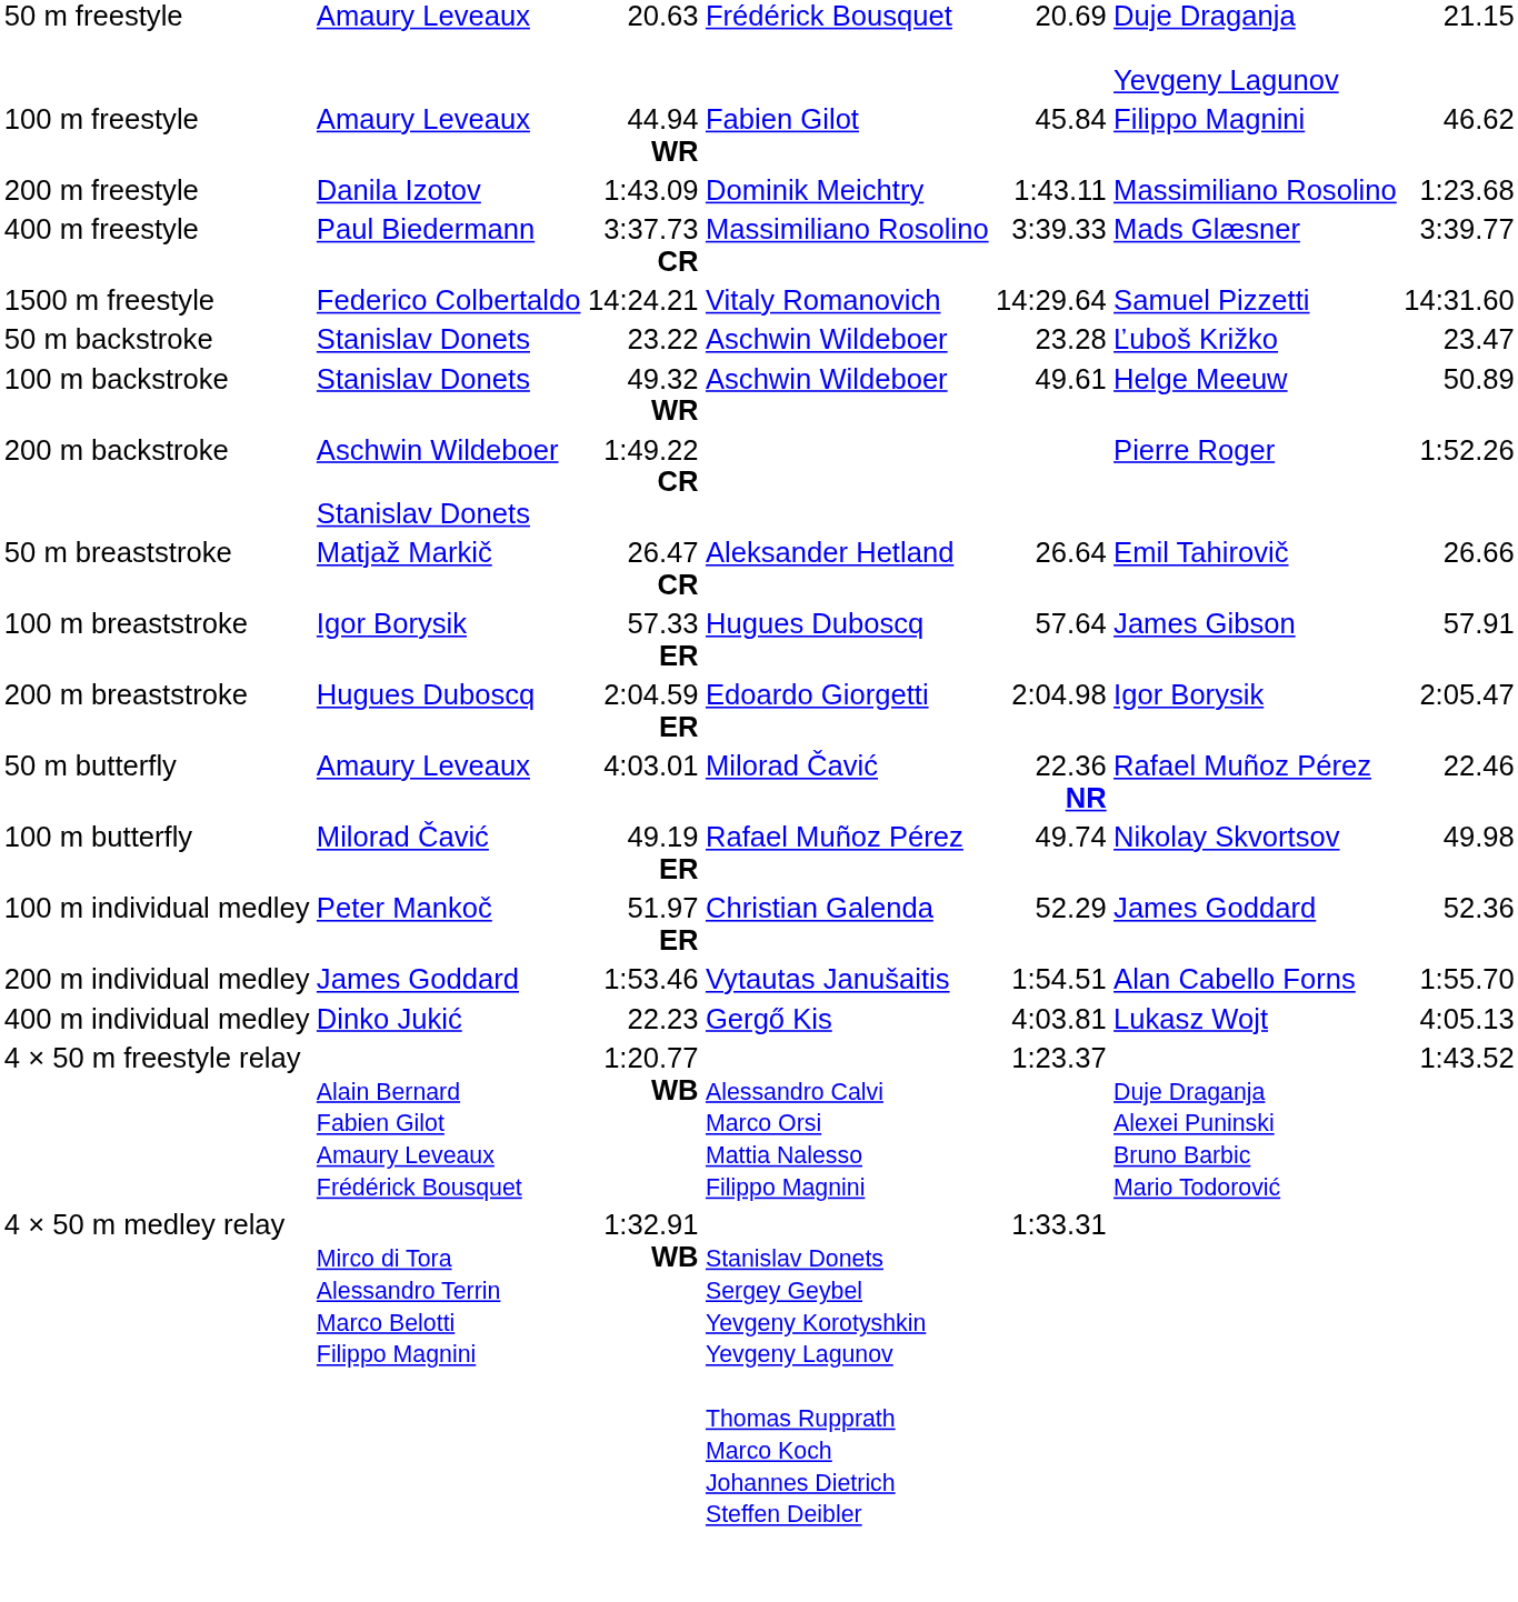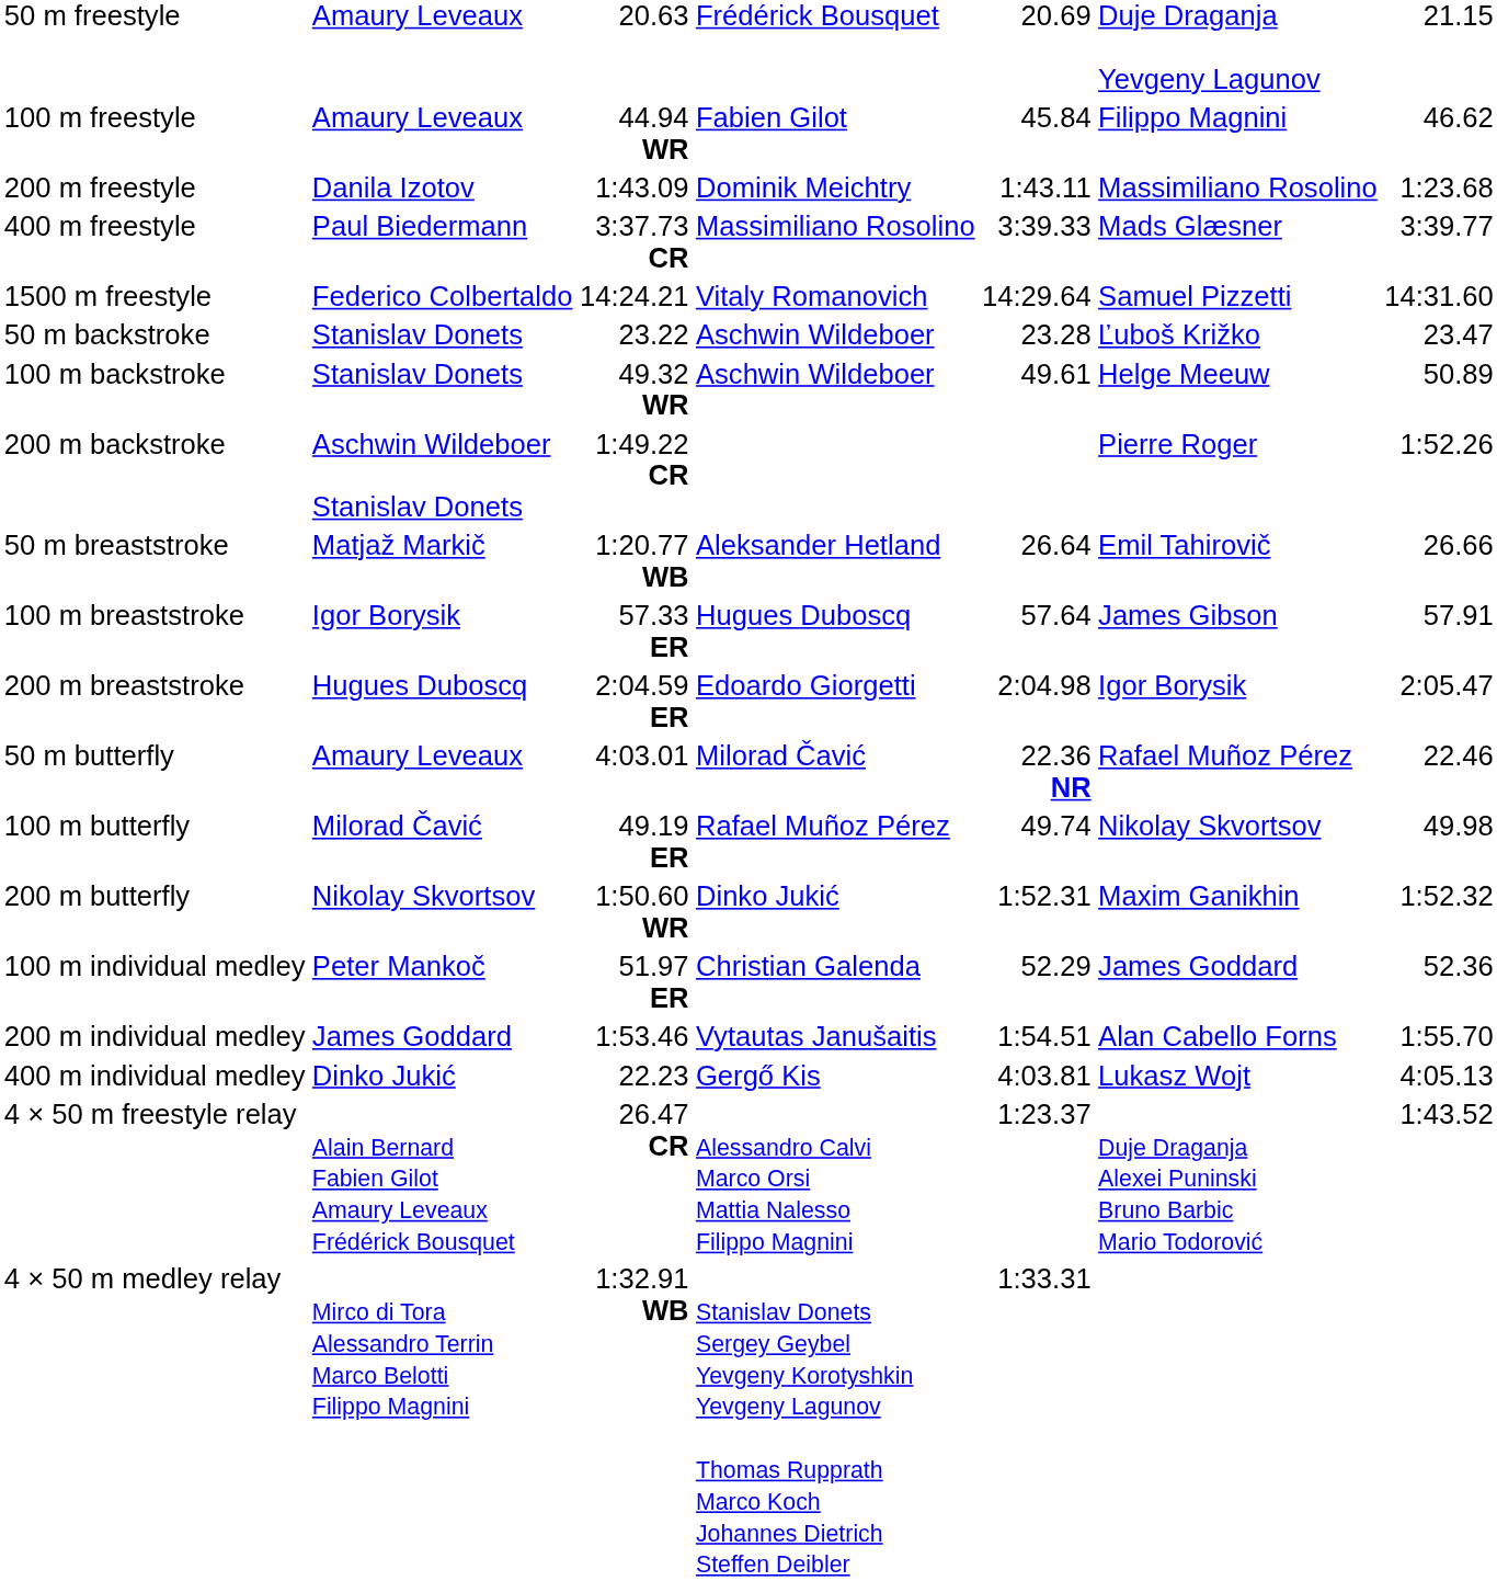 <table>
 <tr valign="top">
 <td>50 m freestyle</td>
 <td><a href='#'>Amaury Leveaux</a><br><small></small></td>
 <td align="right">20.63</td>
 <td><a href='#'>Frédérick Bousquet</a><br></td>
 <td align="right">20.69</td>
 <td><a href='#'>Duje Draganja</a><br><br><a href='#'>Yevgeny Lagunov</a><br></td>
 <td align="right">21.15</td>
 </tr>
 <tr valign="top">
 <td>100 m freestyle</td>
 <td><a href='#'>Amaury Leveaux</a><br></td>
 <td align="right">44.94<br><strong>WR</strong></td>
 <td><a href='#'>Fabien Gilot</a><br><small></small></td>
 <td align="right">45.84</td>
 <td><a href='#'>Filippo Magnini</a><br><small></small></td>
 <td align="right">46.62</td>
 </tr>
 <tr valign="top">
 <td>200 m freestyle</td>
 <td><a href='#'>Danila Izotov</a><br><small></small></td>
 <td align="right">1:43.09</td>
 <td><a href='#'>Dominik Meichtry</a><br><small></small></td>
 <td align="right">1:43.11</td>
 <td><a href='#'>Massimiliano Rosolino</a><br><small></small></td>
 <td align="right">1:23.68</td>
 </tr>
 <tr valign="top">
 <td>400 m freestyle</td>
 <td><a href='#'>Paul Biedermann</a><br><small></small></td>
 <td align="right">3:37.73<br><strong>CR</strong></td>
 <td><a href='#'>Massimiliano Rosolino</a><br></td>
 <td align="right">3:39.33</td>
 <td><a href='#'>Mads Glæsner</a><br></td>
 <td align="right">3:39.77</td>
 </tr>
 <tr valign="top">
 <td>1500 m freestyle</td>
 <td><a href='#'>Federico Colbertaldo</a><br></td>
 <td align="right">14:24.21</td>
 <td><a href='#'>Vitaly Romanovich</a><br><small></small></td>
 <td align="right">14:29.64</td>
 <td><a href='#'>Samuel Pizzetti</a><br><small></small></td>
 <td align="right">14:31.60</td>
 </tr>
 <tr valign="top">
 <td>50 m backstroke</td>
 <td><a href='#'>Stanislav Donets</a><br><small></small></td>
 <td align="right">23.22</td>
 <td><a href='#'>Aschwin Wildeboer</a><br><small></small></td>
 <td align="right">23.28</td>
 <td><a href='#'>Ľuboš Križko</a><br><small></small></td>
 <td align="right">23.47</td>
 </tr>
 <tr valign="top">
 <td>100 m backstroke</td>
 <td><a href='#'>Stanislav Donets</a><br><small></small></td>
 <td align="right">49.32<br><strong>WR</strong></td>
 <td><a href='#'>Aschwin Wildeboer</a><br><small></small></td>
 <td align="right">49.61</td>
 <td><a href='#'>Helge Meeuw</a><br><small></small></td>
 <td align="right">50.89</td>
 </tr>
 <tr valign="top">
 <td>200 m backstroke</td>
 <td><a href='#'>Aschwin Wildeboer</a><br><small></small><br><a href='#'>Stanislav Donets</a><br><small></small></td>
 <td align="right">1:49.22<br><strong>CR</strong></td>
 <td></td>
 <td></td>
 <td><a href='#'>Pierre Roger</a><br></td>
 <td align="right">1:52.26</td>
 </tr>
 <tr valign="top">
 <td>50 m breaststroke</td>
 <td><a href='#'>Matjaž Markič</a><br></td>
-<td align="right">26.47<br><strong>CR</strong></td>
+<td align="right">1:20.77<br><strong>WB</strong></td>
 <td><a href='#'>Aleksander Hetland</a><br></td>
 <td align="right">26.64</td>
 <td><a href='#'>Emil Tahirovič</a><br><small></small></td>
 <td align="right">26.66</td>
 </tr>
 <tr valign="top">
 <td>100 m breaststroke</td>
 <td><a href='#'>Igor Borysik</a><br><small></small></td>
 <td align="right">57.33<br><strong>ER</strong></td>
 <td><a href='#'>Hugues Duboscq</a><br><small></small></td>
 <td align="right">57.64</td>
 <td><a href='#'>James Gibson</a><br><small></small></td>
 <td align="right">57.91</td>
 </tr>
 <tr valign="top">
 <td>200 m breaststroke</td>
 <td><a href='#'>Hugues Duboscq</a><br><small></small></td>
 <td align="right">2:04.59<br><strong>ER</strong></td>
 <td><a href='#'>Edoardo Giorgetti</a><br><small></small></td>
 <td align="right">2:04.98</td>
 <td><a href='#'>Igor Borysik</a><br><small></small></td>
 <td align="right">2:05.47</td>
 </tr>
 <tr valign="top">
 <td>50 m butterfly</td>
 <td><a href='#'>Amaury Leveaux</a><br><small></small></td>
 <td align="right">4:03.01</td>
 <td><a href='#'>Milorad Čavić</a><br></td>
 <td align="right">22.36<br><strong><a href='#'>NR</a></strong></td>
 <td><a href='#'>Rafael Muñoz Pérez</a><br></td>
 <td align="right">22.46</td>
 </tr>
 <tr valign="top">
 <td>100 m butterfly</td>
 <td><a href='#'>Milorad Čavić</a><br></td>
 <td align="right">49.19<br><strong>ER</strong></td>
 <td><a href='#'>Rafael Muñoz Pérez</a><br><small></small></td>
 <td align="right">49.74</td>
 <td><a href='#'>Nikolay Skvortsov</a><br><small></small></td>
 <td align="right">49.98</td>
 </tr>
 <tr valign="top">
+<td>200 m butterfly</td>
+<td><a href='#'>Nikolay Skvortsov</a><br><small></small></td>
+<td align="right">1:50.60<br><strong>WR</strong></td>
+<td><a href='#'>Dinko Jukić</a><br></td>
+<td align="right">1:52.31</td>
+<td><a href='#'>Maxim Ganikhin</a><br></td>
+<td align="right">1:52.32</td>
+</tr>
+<tr valign="top">
 <td>100 m individual medley</td>
 <td><a href='#'>Peter Mankoč</a><br></td>
 <td align="right">51.97<br><strong>ER</strong></td>
 <td><a href='#'>Christian Galenda</a><br><small></small></td>
 <td align="right">52.29</td>
 <td><a href='#'>James Goddard</a><br><small></small></td>
 <td align="right">52.36</td>
 </tr>
 <tr valign="top">
 <td>200 m individual medley</td>
 <td><a href='#'>James Goddard</a><br><small></small></td>
 <td align="right">1:53.46</td>
 <td><a href='#'>Vytautas Janušaitis</a><br></td>
 <td align="right">1:54.51</td>
 <td><a href='#'>Alan Cabello Forns</a><br></td>
 <td align="right">1:55.70</td>
 </tr>
 <tr valign="top">
 <td>400 m individual medley</td>
 <td><a href='#'>Dinko Jukić</a><br></td>
 <td align="right">22.23</td>
 <td><a href='#'>Gergő Kis</a><br><small></small></td>
 <td align="right">4:03.81</td>
 <td><a href='#'>Lukasz Wojt</a><br><small></small></td>
 <td align="right">4:05.13</td>
 </tr>
 <tr valign="top">
 <td>4 × 50 m freestyle relay</td>
 <td><br><small><a href='#'>Alain Bernard</a><br><a href='#'>Fabien Gilot</a><br><a href='#'>Amaury Leveaux</a><br><a href='#'>Frédérick Bousquet</a></small></td>
-<td align="right">1:20.77<br><strong>WB</strong></td>
+<td align="right">26.47<br><strong>CR</strong></td>
 <td><br><small><a href='#'>Alessandro Calvi</a><br><a href='#'>Marco Orsi</a><br><a href='#'>Mattia Nalesso</a><br><a href='#'>Filippo Magnini</a></small></td>
 <td align="right">1:23.37</td>
 <td><br><small><a href='#'>Duje Draganja</a><br><a href='#'>Alexei Puninski</a><br><a href='#'>Bruno Barbic</a><br><a href='#'>Mario Todorović</a></small></td>
 <td align="right">1:43.52</td>
 </tr>
 <tr valign="top">
 <td>4 × 50 m medley relay</td>
 <td><br><small><a href='#'>Mirco di Tora</a><br><a href='#'>Alessandro Terrin</a><br><a href='#'>Marco Belotti</a><br><a href='#'>Filippo Magnini</a></small></td>
 <td align="right">1:32.91<br><strong>WB</strong></td>
 <td><br><small><a href='#'>Stanislav Donets</a><br><a href='#'>Sergey Geybel</a><br><a href='#'>Yevgeny Korotyshkin</a><br><a href='#'>Yevgeny Lagunov</a></small><br><br><small><a href='#'>Thomas Rupprath</a><br><a href='#'>Marco Koch</a><br><a href='#'>Johannes Dietrich</a><br><a href='#'>Steffen Deibler</a></small></td>
 <td align="right">1:33.31</td>
 <td></td>
 <td></td>
 </tr>
 </table>
